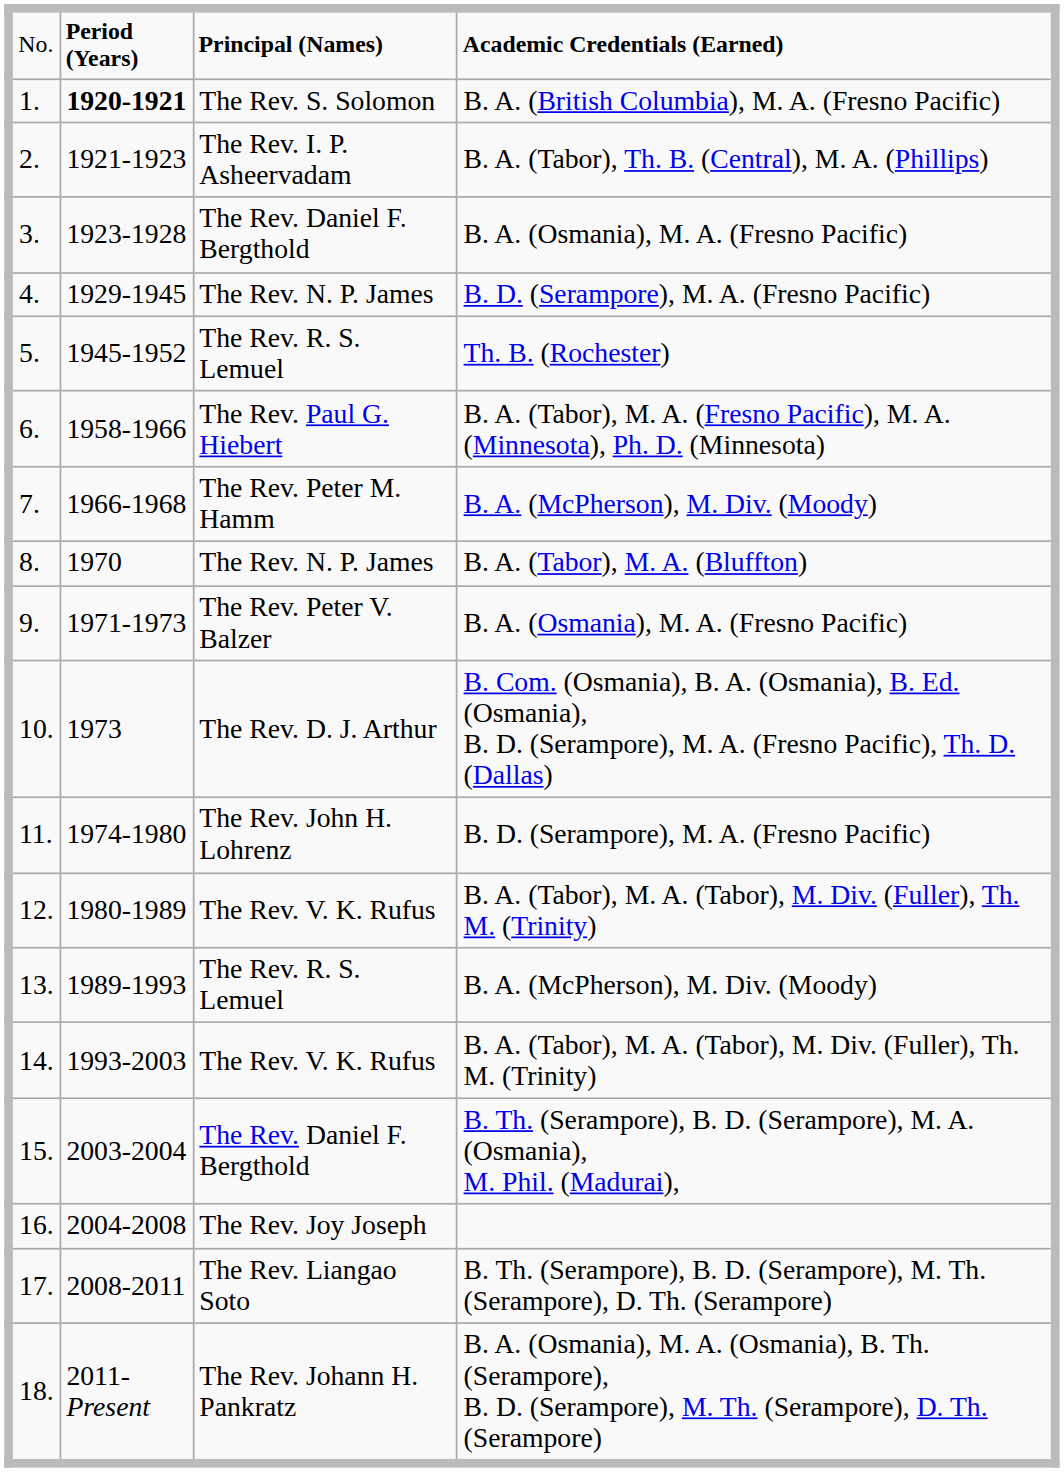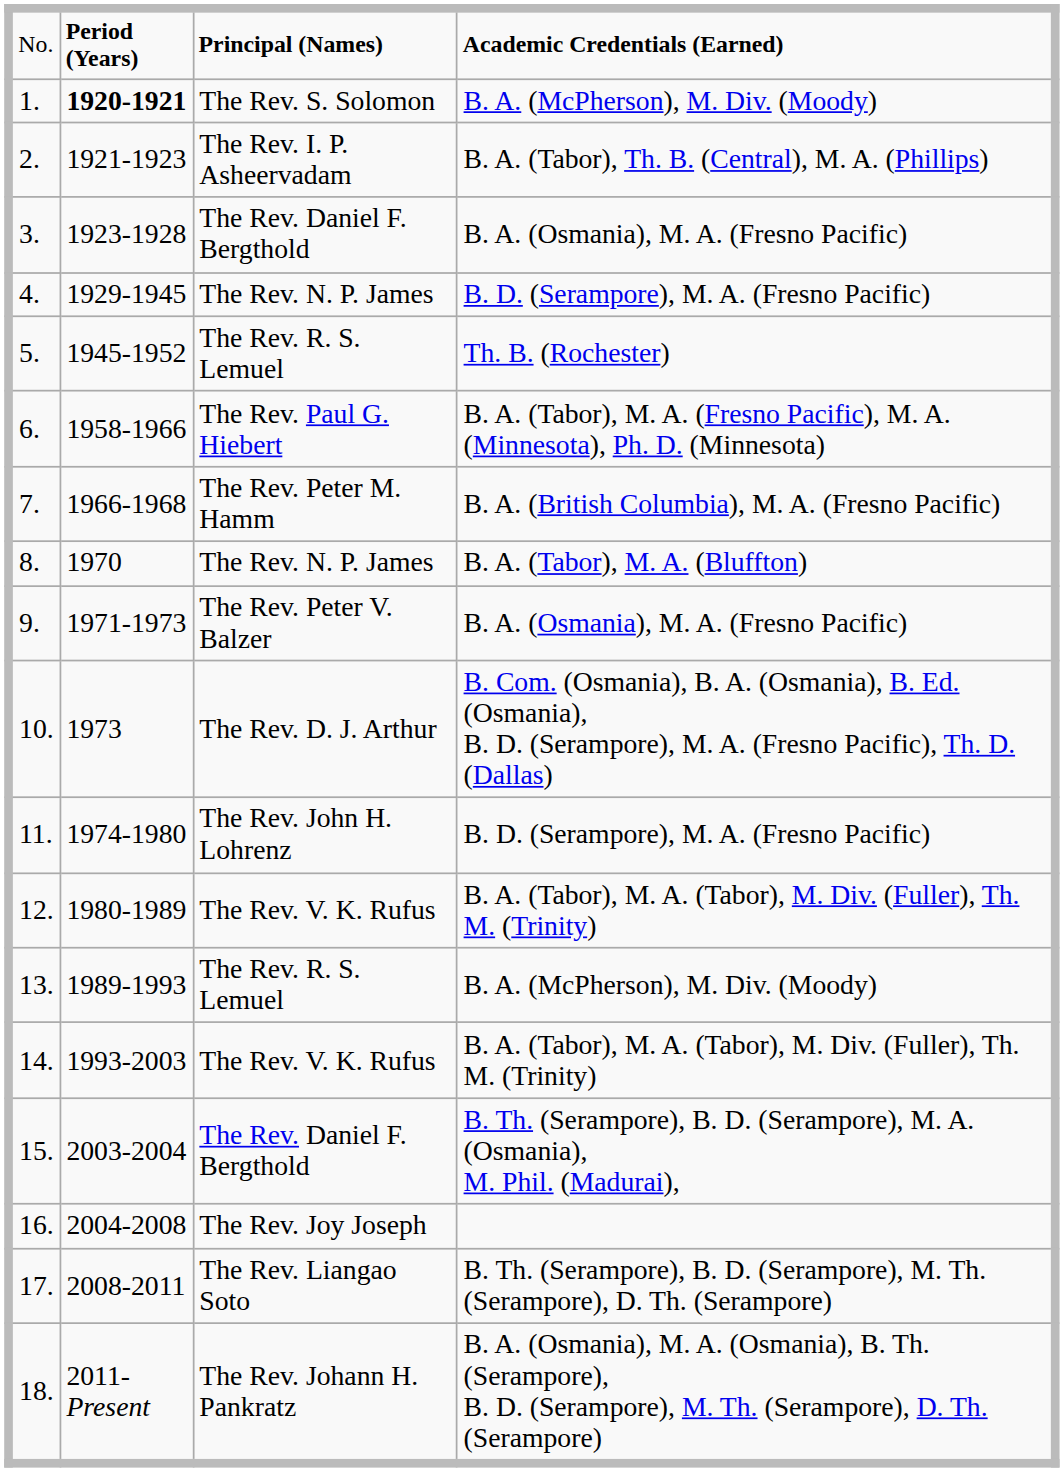 <table class="wikitable" style="border: 5px solid #BBB; margin: .96em 0 0 .9em;">
 <tr style="font-size: 86%;">
 <td>No.</td>
 <td><strong>Period (Years)</strong></td>
 <td><strong>Principal (Names) </strong></td>
 <td><strong>Academic Credentials (Earned)</strong></td>
 </tr>
 <tr>
 <td>1.</td>
 <td><strong>1920-1921</strong></td>
 <td>The Rev. S. Solomon</td>
-<td>B. A. (<a href='#'>British Columbia</a>), M. A. (Fresno Pacific)</td>
+<td><a href='#'>B. A.</a> (<a href='#'>McPherson</a>), <a href='#'>M. Div.</a> (<a href='#'>Moody</a>)</td>
 </tr>
 <tr>
 <td>2.</td>
 <td>1921-1923</td>
 <td>The Rev. I. P. Asheervadam</td>
 <td>B. A. (Tabor), <a href='#'>Th. B.</a> (<a href='#'>Central</a>), M. A. (<a href='#'>Phillips</a>)</td>
 </tr>
 <tr>
 <td>3.</td>
 <td>1923-1928</td>
 <td>The Rev. Daniel F. Bergthold</td>
 <td>B. A. (Osmania), M. A. (Fresno Pacific)</td>
 </tr>
 <tr>
 <td>4.</td>
 <td>1929-1945</td>
 <td>The Rev. N. P. James</td>
 <td><a href='#'>B. D.</a> (<a href='#'>Serampore</a>), M. A. (Fresno Pacific)</td>
 </tr>
 <tr>
 <td>5.</td>
 <td>1945-1952</td>
 <td>The Rev. R. S. Lemuel</td>
 <td><a href='#'>Th. B.</a> (<a href='#'>Rochester</a>)</td>
 </tr>
 <tr>
 <td>6.</td>
 <td>1958-1966</td>
 <td>The Rev. <a href='#'>Paul G. Hiebert</a></td>
 <td>B. A. (Tabor), M. A. (<a href='#'>Fresno Pacific</a>), M. A. (<a href='#'>Minnesota</a>), <a href='#'>Ph. D.</a> (Minnesota)</td>
 </tr>
 <tr>
 <td>7.</td>
 <td>1966-1968</td>
 <td>The Rev. Peter M. Hamm</td>
-<td><a href='#'>B. A.</a> (<a href='#'>McPherson</a>), <a href='#'>M. Div.</a> (<a href='#'>Moody</a>)</td>
+<td>B. A. (<a href='#'>British Columbia</a>), M. A. (Fresno Pacific)</td>
 </tr>
 <tr>
 <td>8.</td>
 <td>1970</td>
 <td>The Rev. N. P. James</td>
 <td>B. A. (<a href='#'>Tabor</a>), <a href='#'>M. A.</a> (<a href='#'>Bluffton</a>)</td>
 </tr>
 <tr>
 <td>9.</td>
 <td>1971-1973</td>
 <td>The Rev. Peter V. Balzer</td>
 <td>B. A. (<a href='#'>Osmania</a>), M. A. (Fresno Pacific)</td>
 </tr>
 <tr>
 <td>10.</td>
 <td>1973</td>
 <td>The Rev. D. J. Arthur</td>
 <td><a href='#'>B. Com.</a> (Osmania), B. A. (Osmania), <a href='#'>B. Ed.</a> (Osmania), <br>B. D. (Serampore), M. A. (Fresno Pacific), <a href='#'>Th. D.</a> (<a href='#'>Dallas</a>)</td>
 </tr>
 <tr>
 <td>11.</td>
 <td>1974-1980</td>
 <td>The Rev. John H. Lohrenz</td>
 <td>B. D. (Serampore), M. A. (Fresno Pacific)</td>
 </tr>
 <tr>
 <td>12.</td>
 <td>1980-1989</td>
 <td>The Rev. V. K. Rufus</td>
 <td>B. A. (Tabor), M. A. (Tabor), <a href='#'>M. Div.</a> (<a href='#'>Fuller</a>), <a href='#'>Th. M.</a> (<a href='#'>Trinity</a>)</td>
 </tr>
 <tr>
 <td>13.</td>
 <td>1989-1993</td>
 <td>The Rev. R. S. Lemuel</td>
 <td>B. A. (McPherson), M. Div. (Moody)</td>
 </tr>
 <tr>
 <td>14.</td>
 <td>1993-2003</td>
 <td>The Rev. V. K. Rufus</td>
 <td>B. A. (Tabor), M. A. (Tabor), M. Div. (Fuller), Th. M. (Trinity)</td>
 </tr>
 <tr>
 <td>15.</td>
 <td>2003-2004</td>
 <td><a href='#'>The Rev.</a> Daniel F. Bergthold</td>
 <td><a href='#'>B. Th.</a> (Serampore), B. D. (Serampore), M. A. (Osmania), <br><a href='#'>M. Phil.</a> (<a href='#'>Madurai</a>),</td>
 </tr>
 <tr>
 <td>16.</td>
 <td>2004-2008</td>
 <td>The Rev. Joy Joseph</td>
 <td></td>
 </tr>
 <tr>
 <td>17.</td>
 <td>2008-2011</td>
 <td>The Rev. Liangao Soto</td>
 <td>B. Th. (Serampore), B. D. (Serampore), M. Th. (Serampore), D. Th. (Serampore)</td>
 </tr>
 <tr>
 <td>18.</td>
 <td>2011-<em>Present</em></td>
 <td>The Rev. Johann H. Pankratz </td>
 <td>B. A. (Osmania), M. A. (Osmania), B. Th. (Serampore),<br> B. D. (Serampore), <a href='#'>M. Th.</a> (Serampore), <a href='#'>D. Th.</a> (Serampore)</td>
 </tr>
 </table>
